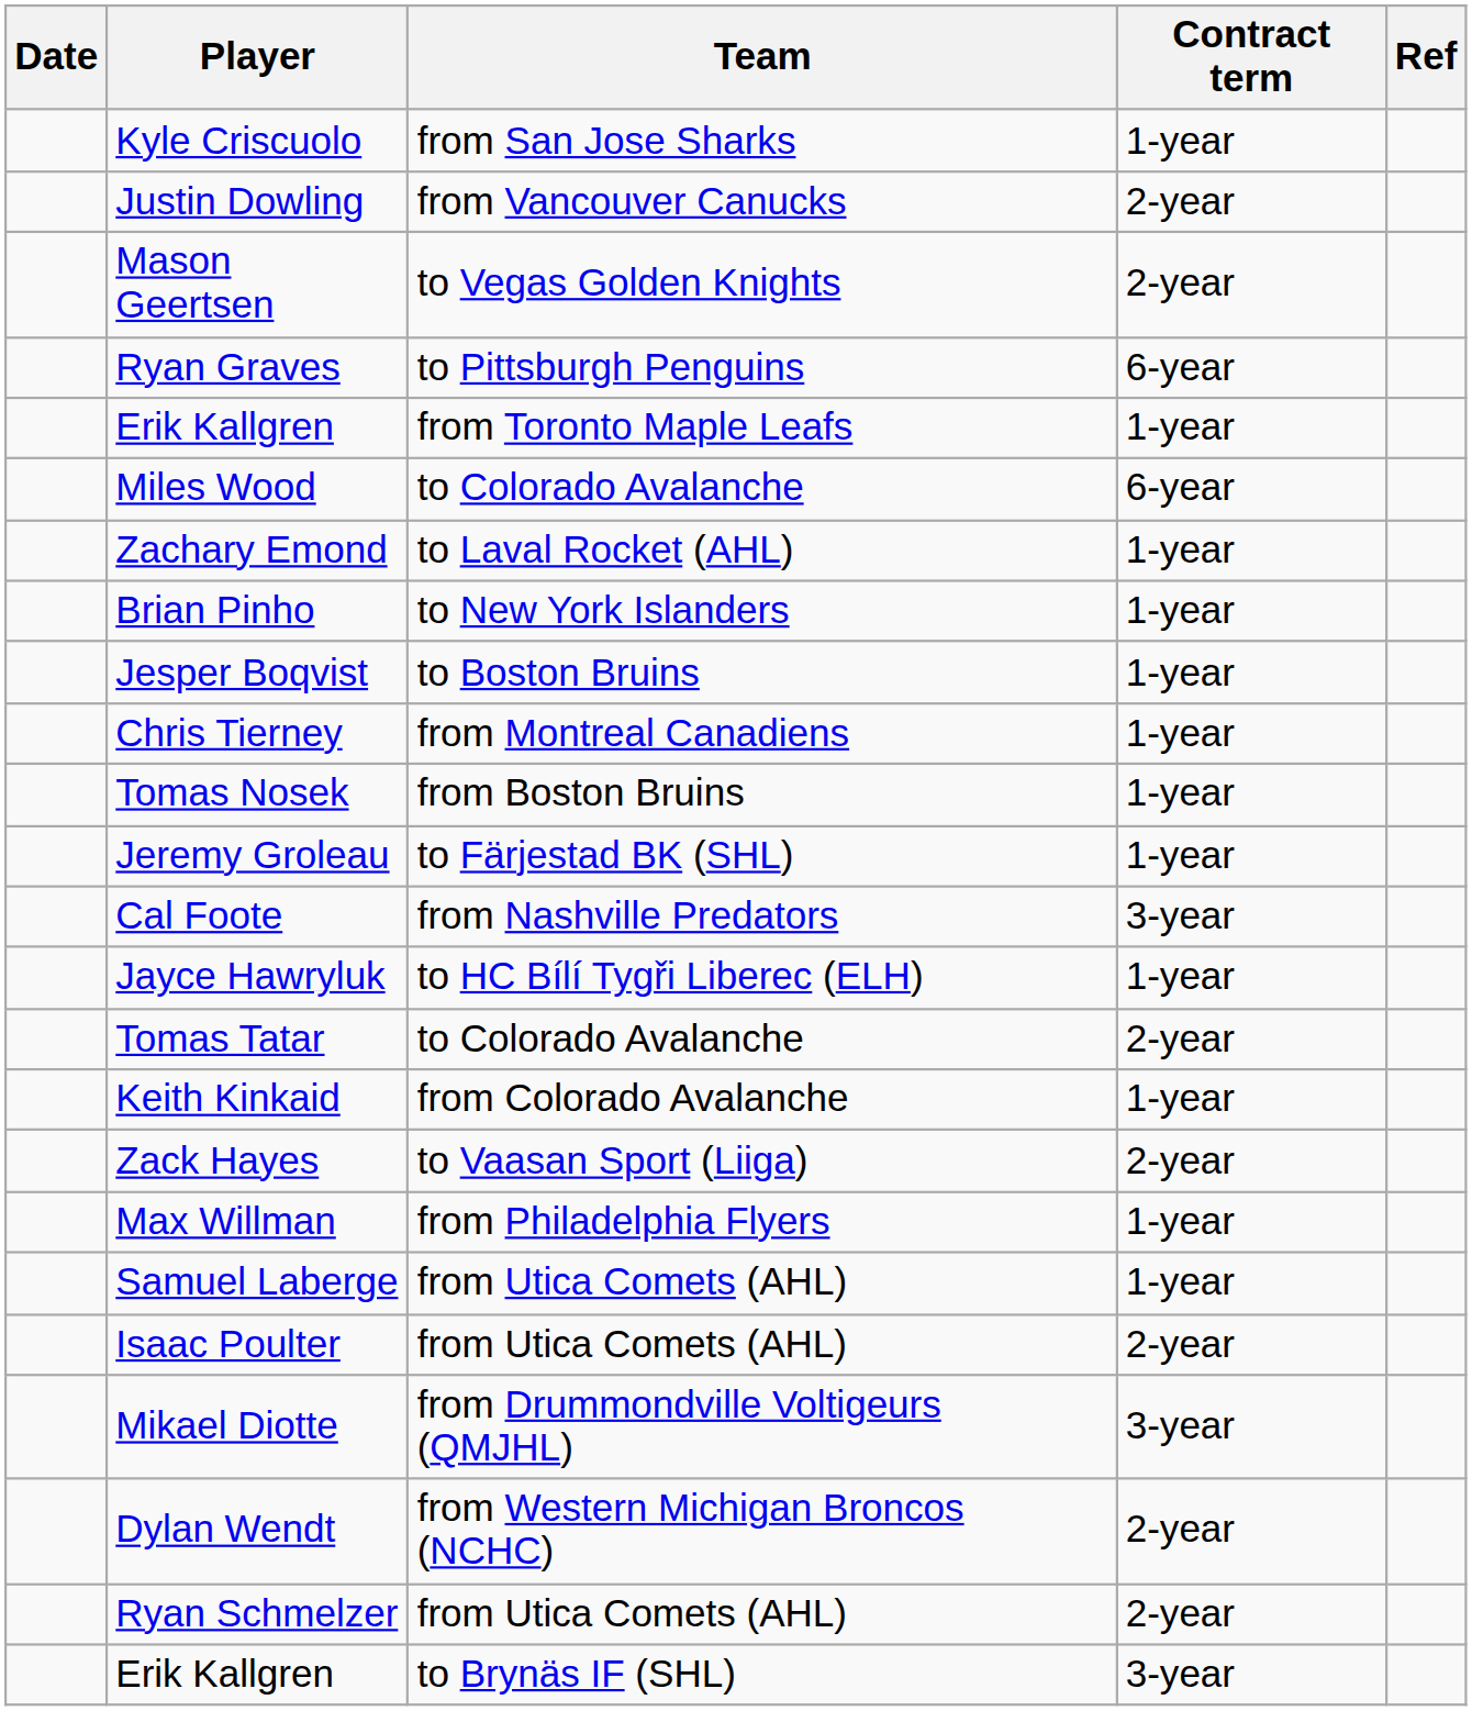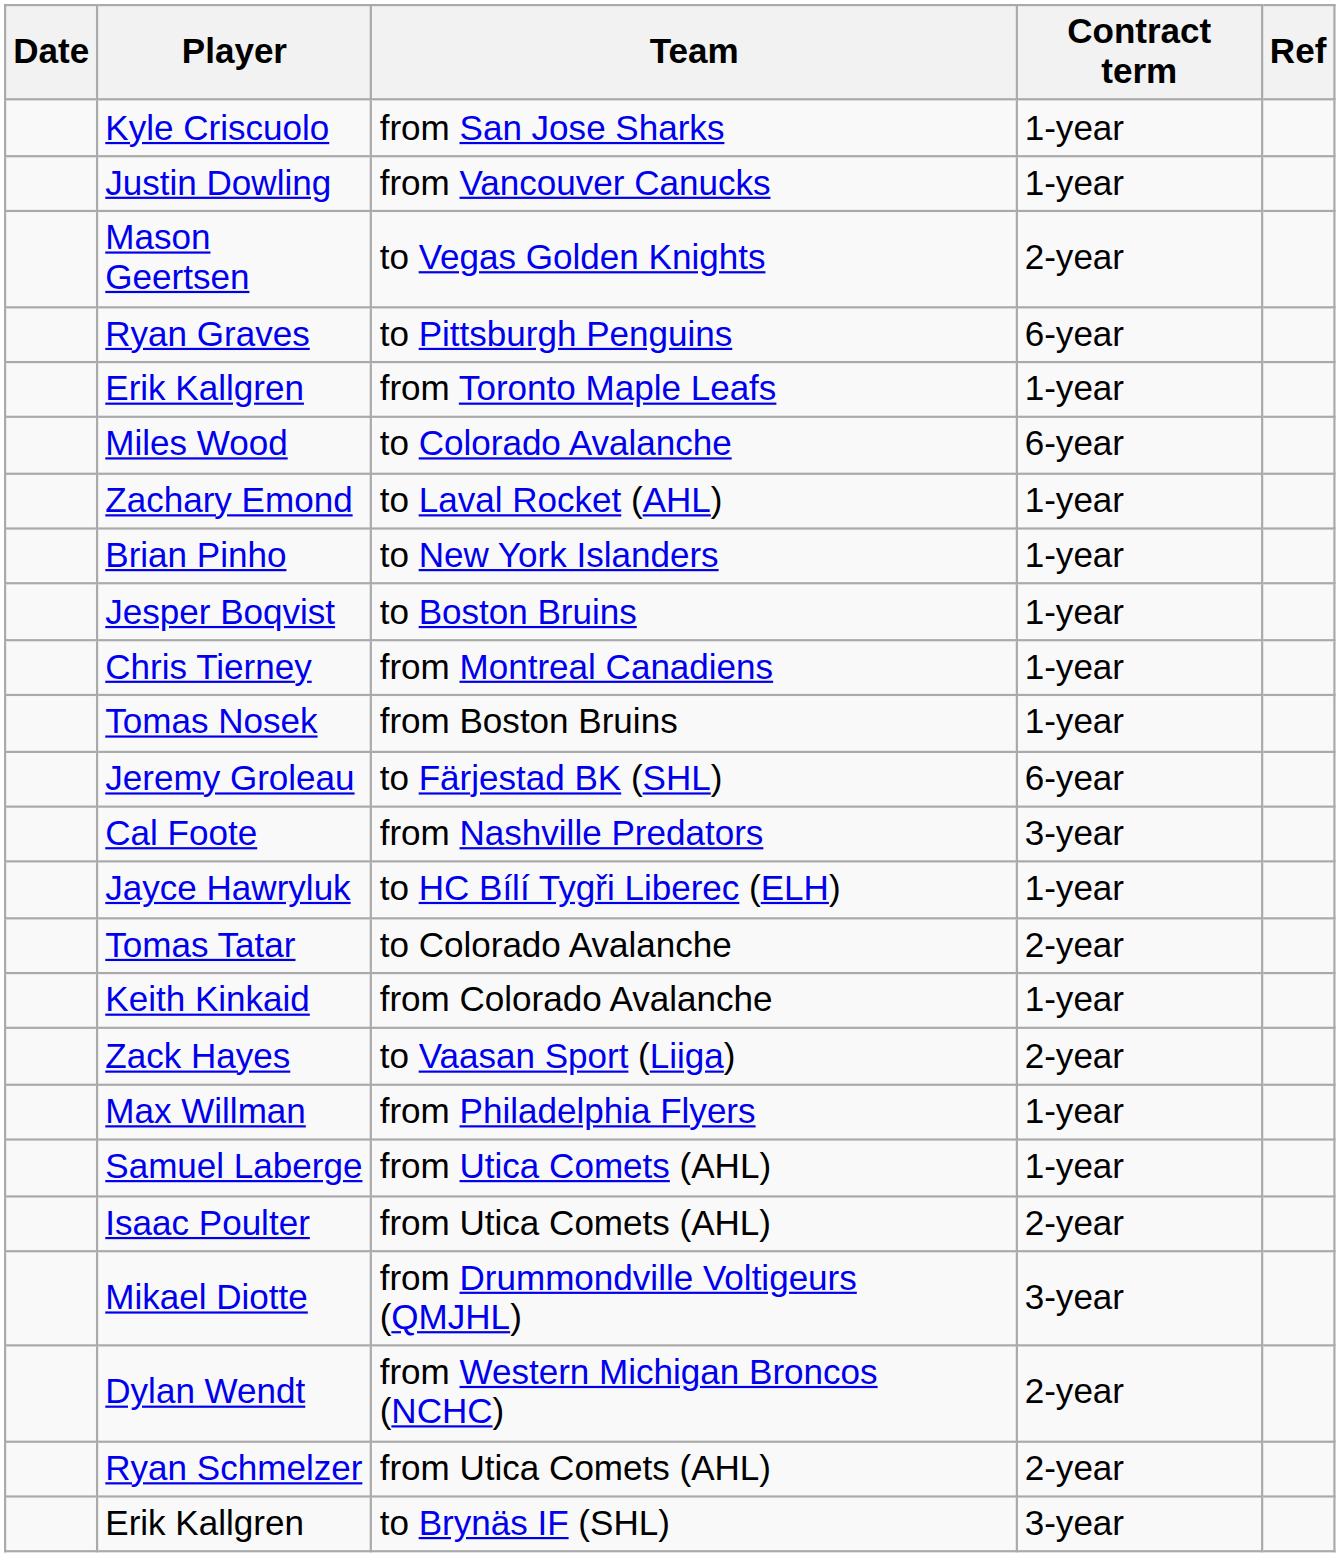 <table class="wikitable">
 <tr>
 <th>Date</th>
 <th>Player</th>
 <th>Team</th>
 <th>Contract term</th>
 <th>Ref</th>
 </tr>
 <tr>
 <td></td>
 <td><a href='#'>Kyle Criscuolo</a></td>
 <td>from <a href='#'>San Jose Sharks</a></td>
 <td>1-year</td>
 <td></td>
 </tr>
 <tr>
 <td></td>
 <td><a href='#'>Justin Dowling</a></td>
 <td>from <a href='#'>Vancouver Canucks</a></td>
-<td>2-year</td>
+<td>1-year</td>
 <td></td>
 </tr>
 <tr>
 <td></td>
 <td><a href='#'>Mason Geertsen</a></td>
 <td>to <a href='#'>Vegas Golden Knights</a></td>
 <td>2-year</td>
 <td></td>
 </tr>
 <tr>
 <td></td>
 <td><a href='#'>Ryan Graves</a></td>
 <td>to <a href='#'>Pittsburgh Penguins</a></td>
 <td>6-year</td>
 <td></td>
 </tr>
 <tr>
 <td></td>
 <td><a href='#'>Erik Kallgren</a></td>
 <td>from <a href='#'>Toronto Maple Leafs</a></td>
 <td>1-year</td>
 <td></td>
 </tr>
 <tr>
 <td></td>
 <td><a href='#'>Miles Wood</a></td>
 <td>to <a href='#'>Colorado Avalanche</a></td>
 <td>6-year</td>
 <td></td>
 </tr>
 <tr>
 <td></td>
 <td><a href='#'>Zachary Emond</a></td>
 <td>to <a href='#'>Laval Rocket</a> (<a href='#'>AHL</a>)</td>
 <td>1-year</td>
 <td></td>
 </tr>
 <tr>
 <td></td>
 <td><a href='#'>Brian Pinho</a></td>
 <td>to <a href='#'>New York Islanders</a></td>
 <td>1-year</td>
 <td></td>
 </tr>
 <tr>
 <td></td>
 <td><a href='#'>Jesper Boqvist</a></td>
 <td>to <a href='#'>Boston Bruins</a></td>
 <td>1-year</td>
 <td></td>
 </tr>
 <tr>
 <td></td>
 <td><a href='#'>Chris Tierney</a></td>
 <td>from <a href='#'>Montreal Canadiens</a></td>
 <td>1-year</td>
 <td></td>
 </tr>
 <tr>
 <td></td>
 <td><a href='#'>Tomas Nosek</a></td>
 <td>from Boston Bruins</td>
 <td>1-year</td>
 <td></td>
 </tr>
 <tr>
 <td></td>
 <td><a href='#'>Jeremy Groleau</a></td>
 <td>to <a href='#'>Färjestad BK</a> (<a href='#'>SHL</a>)</td>
-<td>1-year</td>
+<td>6-year</td>
 <td></td>
 </tr>
 <tr>
 <td></td>
 <td><a href='#'>Cal Foote</a></td>
 <td>from <a href='#'>Nashville Predators</a></td>
 <td>3-year</td>
 <td></td>
 </tr>
 <tr>
 <td></td>
 <td><a href='#'>Jayce Hawryluk</a></td>
 <td>to <a href='#'>HC Bílí Tygři Liberec</a> (<a href='#'>ELH</a>)</td>
 <td>1-year</td>
 <td></td>
 </tr>
 <tr>
 <td></td>
 <td><a href='#'>Tomas Tatar</a></td>
 <td>to Colorado Avalanche</td>
 <td>2-year</td>
 <td></td>
 </tr>
 <tr>
 <td></td>
 <td><a href='#'>Keith Kinkaid</a></td>
 <td>from Colorado Avalanche</td>
 <td>1-year</td>
 <td></td>
 </tr>
 <tr>
 <td></td>
 <td><a href='#'>Zack Hayes</a></td>
 <td>to <a href='#'>Vaasan Sport</a> (<a href='#'>Liiga</a>)</td>
 <td>2-year</td>
 <td></td>
 </tr>
 <tr>
 <td></td>
 <td><a href='#'>Max Willman</a></td>
 <td>from <a href='#'>Philadelphia Flyers</a></td>
 <td>1-year</td>
 <td></td>
 </tr>
 <tr>
 <td></td>
 <td><a href='#'>Samuel Laberge</a></td>
 <td>from <a href='#'>Utica Comets</a> (AHL)</td>
 <td>1-year</td>
 <td></td>
 </tr>
 <tr>
 <td></td>
 <td><a href='#'>Isaac Poulter</a></td>
 <td>from Utica Comets (AHL)</td>
 <td>2-year</td>
 <td></td>
 </tr>
 <tr>
 <td></td>
 <td><a href='#'>Mikael Diotte</a></td>
 <td>from <a href='#'>Drummondville Voltigeurs</a> (<a href='#'>QMJHL</a>)</td>
 <td>3-year</td>
 <td></td>
 </tr>
 <tr>
 <td></td>
 <td><a href='#'>Dylan Wendt</a></td>
 <td>from <a href='#'>Western Michigan Broncos</a> (<a href='#'>NCHC</a>)</td>
 <td>2-year</td>
 <td></td>
 </tr>
 <tr>
 <td></td>
 <td><a href='#'>Ryan Schmelzer</a></td>
 <td>from Utica Comets (AHL)</td>
 <td>2-year</td>
 <td></td>
 </tr>
 <tr>
 <td></td>
 <td>Erik Kallgren</td>
 <td>to <a href='#'>Brynäs IF</a> (SHL)</td>
 <td>3-year</td>
 <td></td>
 </tr>
 </table>
